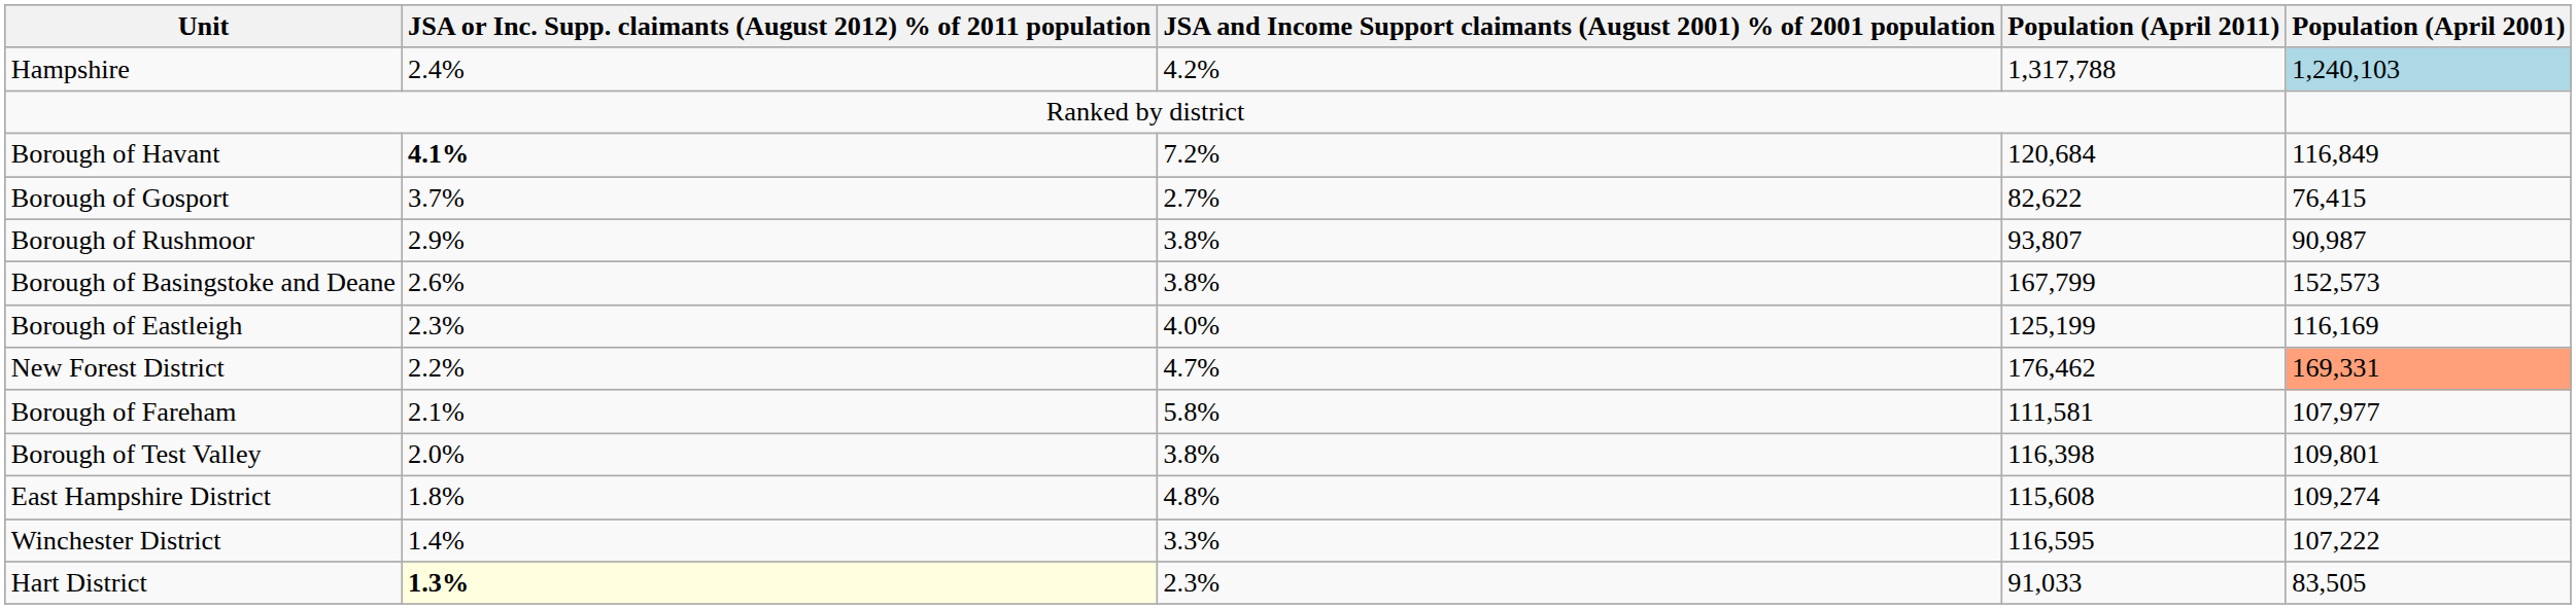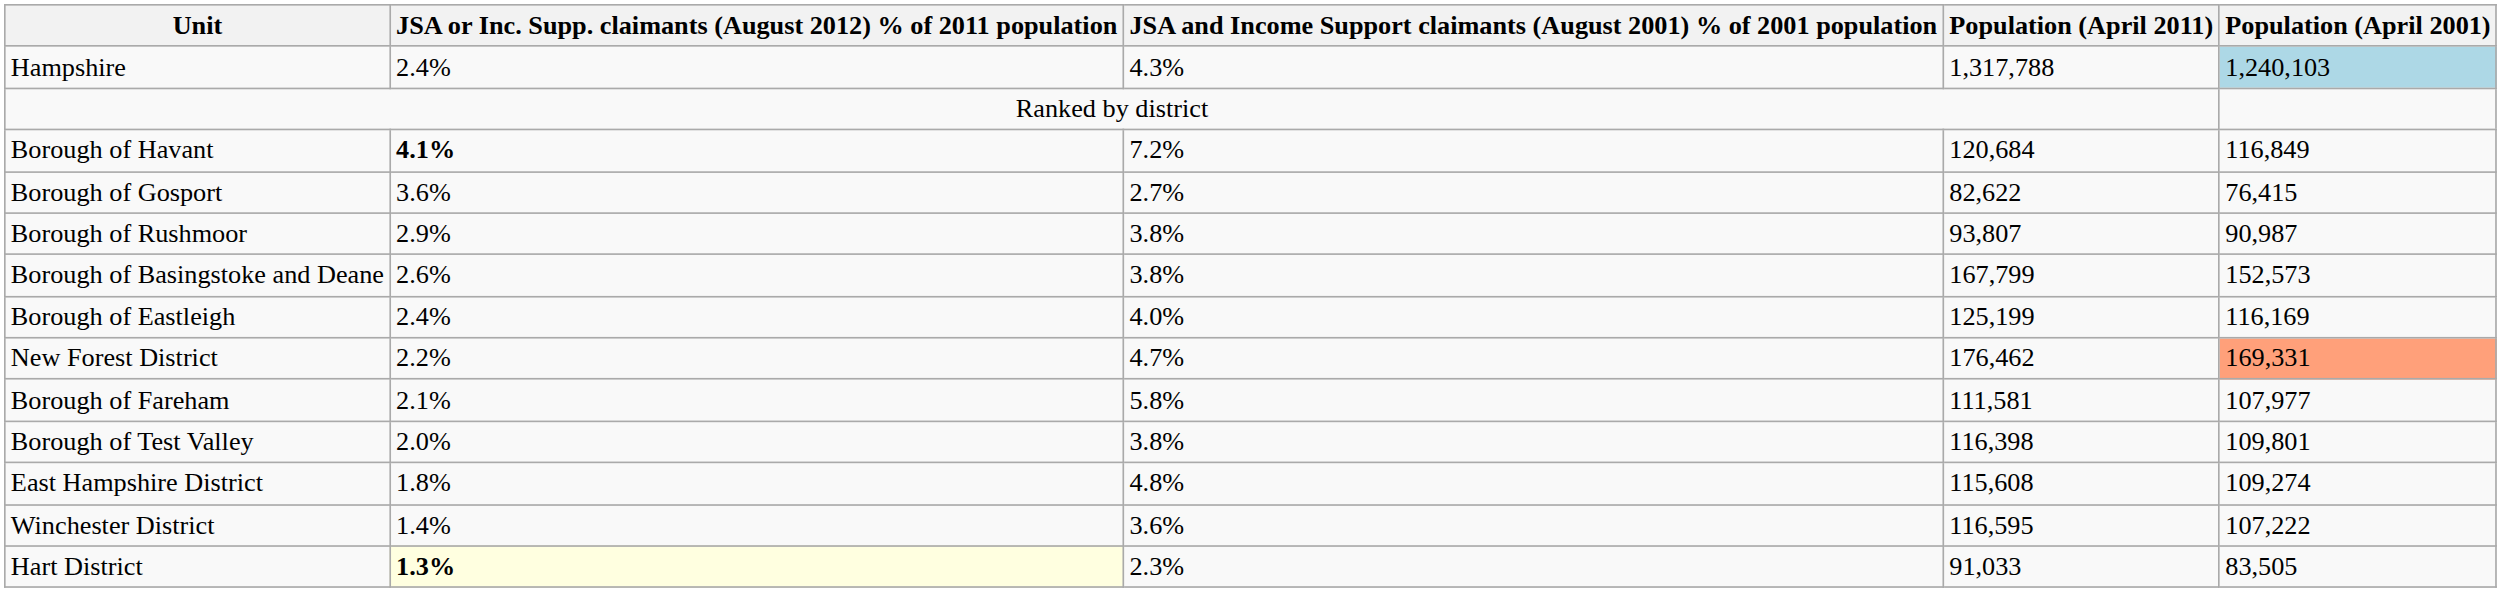 <table class="wikitable">
 <tr>
 <th>Unit</th>
 <th>JSA or Inc. Supp. claimants (August 2012) % of 2011 population</th>
 <th>JSA and Income Support claimants (August 2001) % of 2001 population</th>
 <th>Population (April 2011)</th>
 <th>Population (April 2001)</th>
 </tr>
 <tr>
 <td>Hampshire</td>
 <td>2.4%</td>
-<td>4.2%</td>
+<td>4.3%</td>
 <td>1,317,788</td>
 <td style="background: lightblue;">1,240,103</td>
 </tr>
 <tr align=center>
 <td colspan="4">Ranked by district</td>
 </tr>
 <tr>
 <td>Borough of Havant</td>
 <td><strong>4.1%</strong></td>
 <td>7.2%</td>
 <td>120,684</td>
 <td>116,849</td>
 </tr>
 <tr>
 <td>Borough of Gosport</td>
-<td>3.7%</td>
+<td>3.6%</td>
 <td>2.7%</td>
 <td>82,622</td>
 <td>76,415</td>
 </tr>
 <tr>
 <td>Borough of Rushmoor</td>
 <td>2.9%</td>
 <td>3.8%</td>
 <td>93,807</td>
 <td>90,987</td>
 </tr>
 <tr>
 <td>Borough of Basingstoke and Deane</td>
 <td>2.6%</td>
 <td>3.8%</td>
 <td>167,799</td>
 <td>152,573</td>
 </tr>
 <tr>
 <td>Borough of Eastleigh</td>
-<td>2.3%</td>
+<td>2.4%</td>
 <td>4.0%</td>
 <td>125,199</td>
 <td>116,169</td>
 </tr>
 <tr>
 <td>New Forest District</td>
 <td>2.2%</td>
 <td>4.7%</td>
 <td>176,462</td>
 <td style="background: lightsalmon;">169,331</td>
 </tr>
 <tr>
 <td>Borough of Fareham</td>
 <td>2.1%</td>
 <td>5.8%</td>
 <td>111,581</td>
 <td>107,977</td>
 </tr>
 <tr>
 <td>Borough of Test Valley</td>
 <td>2.0%</td>
 <td>3.8%</td>
 <td>116,398</td>
 <td>109,801</td>
 </tr>
 <tr>
 <td>East Hampshire	District</td>
 <td>1.8%</td>
 <td>4.8%</td>
 <td>115,608</td>
 <td>109,274</td>
 </tr>
 <tr>
 <td>Winchester District</td>
 <td>1.4%</td>
-<td>3.3%</td>
+<td>3.6%</td>
 <td>116,595</td>
 <td>107,222</td>
 </tr>
 <tr>
 <td>Hart District</td>
 <td style="background: lightyellow;"><strong>1.3%</strong></td>
 <td>2.3%</td>
 <td>91,033</td>
 <td>83,505</td>
 </tr>
 </table>
